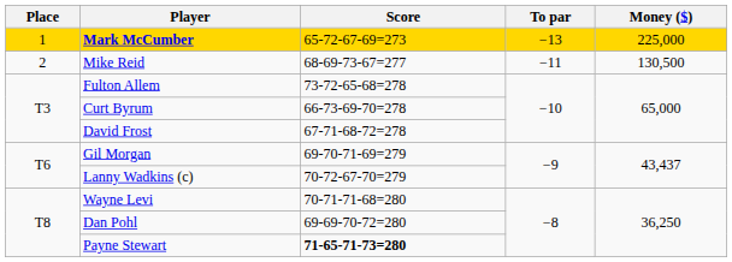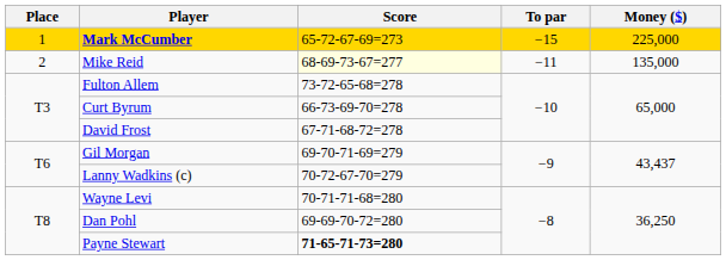 <table class="wikitable" style="width:50em;margin-bottom:0;">
 <tr>
 <th>Place</th>
 <th>Player</th>
 <th>Score</th>
 <th>To par</th>
 <th>Money (<a href='#'>$</a>)</th>
 </tr>
 <tr style="background:gold">
 <td align=center>1</td>
 <td> <strong><a href='#'>Mark McCumber</a></strong></td>
 <td>65-72-67-69=273</td>
-<td align=center>−13</td>
+<td align=center>−15</td>
 <td align=center>225,000</td>
 </tr>
 <tr>
 <td align=center>2</td>
 <td> <a href='#'>Mike Reid</a></td>
-<td>68-69-73-67=277</td>
+<td style="background: lightyellow;">68-69-73-67=277</td>
 <td align=center>−11</td>
-<td align=center>130,500</td>
+<td align=center>135,000</td>
 </tr>
 <tr>
 <td rowspan=3 align=center>T3</td>
 <td> <a href='#'>Fulton Allem</a></td>
 <td>73-72-65-68=278</td>
 <td rowspan=3 align=center>−10</td>
 <td rowspan=3 align=center>65,000</td>
 </tr>
 <tr>
 <td> <a href='#'>Curt Byrum</a></td>
 <td>66-73-69-70=278</td>
 </tr>
 <tr>
 <td> <a href='#'>David Frost</a></td>
 <td>67-71-68-72=278</td>
 </tr>
 <tr>
 <td rowspan=2 align=center>T6</td>
 <td> <a href='#'>Gil Morgan</a></td>
 <td>69-70-71-69=279</td>
 <td rowspan=2 align=center>−9</td>
 <td rowspan=2 align=center>43,437</td>
 </tr>
 <tr>
 <td> <a href='#'>Lanny Wadkins</a> (c)</td>
 <td>70-72-67-70=279</td>
 </tr>
 <tr>
 <td rowspan=3 align=center>T8</td>
 <td> <a href='#'>Wayne Levi</a></td>
 <td>70-71-71-68=280</td>
 <td rowspan=3 align=center>−8</td>
 <td rowspan=3 align=center>36,250</td>
 </tr>
 <tr>
 <td> <a href='#'>Dan Pohl</a></td>
 <td>69-69-70-72=280</td>
 </tr>
 <tr>
 <td> <a href='#'>Payne Stewart</a></td>
 <td><strong>71-65-71-73=280</strong></td>
 </tr>
 </table>
